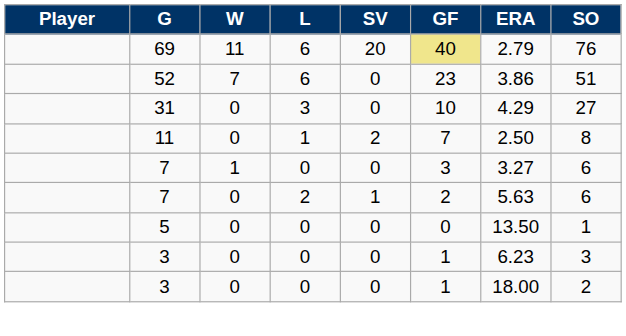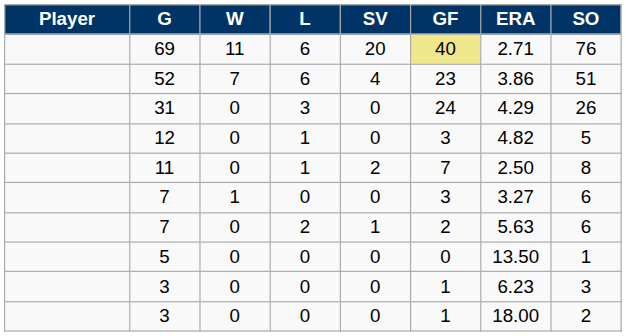 <table class="wikitable sortable">
 <tr>
 <th style="background:#003366;color:white;" width="16%">Player</th>
 <th style="background:#003366;color:white;" width="9%">G</th>
 <th style="background:#003366;color:white;" width="9%">W</th>
 <th style="background:#003366;color:white;" width="9%">L</th>
 <th style="background:#003366;color:white;" width="9%">SV</th>
 <th style="background:#003366;color:white;" width="9%">GF</th>
 <th style="background:#003366;color:white;" width="9%">ERA</th>
 <th style="background:#003366;color:white;" width="9%">SO</th>
 </tr>
 <tr align="center">
 <td></td>
 <td>69</td>
 <td>11</td>
 <td>6</td>
 <td>20</td>
 <td style="background: khaki;">40</td>
-<td>2.79</td>
+<td>2.71</td>
 <td>76</td>
 </tr>
 <tr align="center">
 <td></td>
 <td>52</td>
 <td>7</td>
 <td>6</td>
-<td>0</td>
+<td>4</td>
 <td>23</td>
 <td>3.86</td>
 <td>51</td>
 </tr>
 <tr align="center">
 <td></td>
 <td>31</td>
 <td>0</td>
 <td>3</td>
 <td>0</td>
-<td>10</td>
+<td>24</td>
 <td>4.29</td>
-<td>27</td>
+<td>26</td>
+</tr>
+<tr align="center">
+<td></td>
+<td>12</td>
+<td>0</td>
+<td>1</td>
+<td>0</td>
+<td>3</td>
+<td>4.82</td>
+<td>5</td>
 </tr>
 <tr align="center">
 <td></td>
 <td>11</td>
 <td>0</td>
 <td>1</td>
 <td>2</td>
 <td>7</td>
 <td>2.50</td>
 <td>8</td>
 </tr>
 <tr align="center">
 <td></td>
 <td>7</td>
 <td>1</td>
 <td>0</td>
 <td>0</td>
 <td>3</td>
 <td>3.27</td>
 <td>6</td>
 </tr>
 <tr align="center">
 <td></td>
 <td>7</td>
 <td>0</td>
 <td>2</td>
 <td>1</td>
 <td>2</td>
 <td>5.63</td>
 <td>6</td>
 </tr>
 <tr align="center">
 <td></td>
 <td>5</td>
 <td>0</td>
 <td>0</td>
 <td>0</td>
 <td>0</td>
 <td>13.50</td>
 <td>1</td>
 </tr>
 <tr align="center">
 <td></td>
 <td>3</td>
 <td>0</td>
 <td>0</td>
 <td>0</td>
 <td>1</td>
 <td>6.23</td>
 <td>3</td>
 </tr>
 <tr align="center">
 <td></td>
 <td>3</td>
 <td>0</td>
 <td>0</td>
 <td>0</td>
 <td>1</td>
 <td>18.00</td>
 <td>2</td>
 </tr>
 </table>
